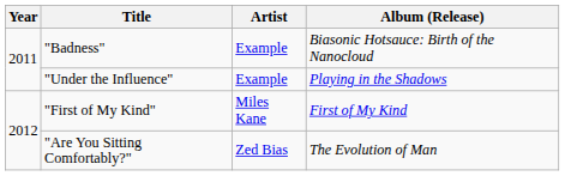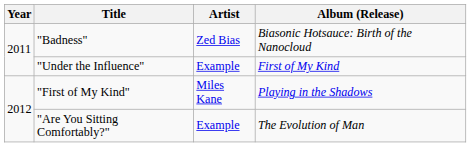 <table class="wikitable">
 <tr>
 <th>Year</th>
 <th>Title</th>
 <th>Artist</th>
 <th>Album (Release)</th>
 </tr>
 <tr>
 <td rowspan="2">2011</td>
 <td>"Badness"</td>
-<td><a href='#'>Example</a></td>
+<td><a href='#'>Zed Bias</a></td>
 <td><em>Biasonic Hotsauce: Birth of the Nanocloud</em></td>
 </tr>
 <tr>
 <td>"Under the Influence"</td>
 <td><a href='#'>Example</a></td>
-<td><em><a href='#'>Playing in the Shadows</a></em></td>
+<td><em><a href='#'>First of My Kind</a></em></td>
 </tr>
 <tr>
 <td rowspan="2">2012</td>
 <td>"First of My Kind"</td>
 <td><a href='#'>Miles Kane</a></td>
-<td><em><a href='#'>First of My Kind</a></em></td>
+<td><em><a href='#'>Playing in the Shadows</a></em></td>
 </tr>
 <tr>
 <td>"Are You Sitting Comfortably?"</td>
-<td><a href='#'>Zed Bias</a></td>
+<td><a href='#'>Example</a></td>
 <td><em>The Evolution of Man</em></td>
 </tr>
 </table>
